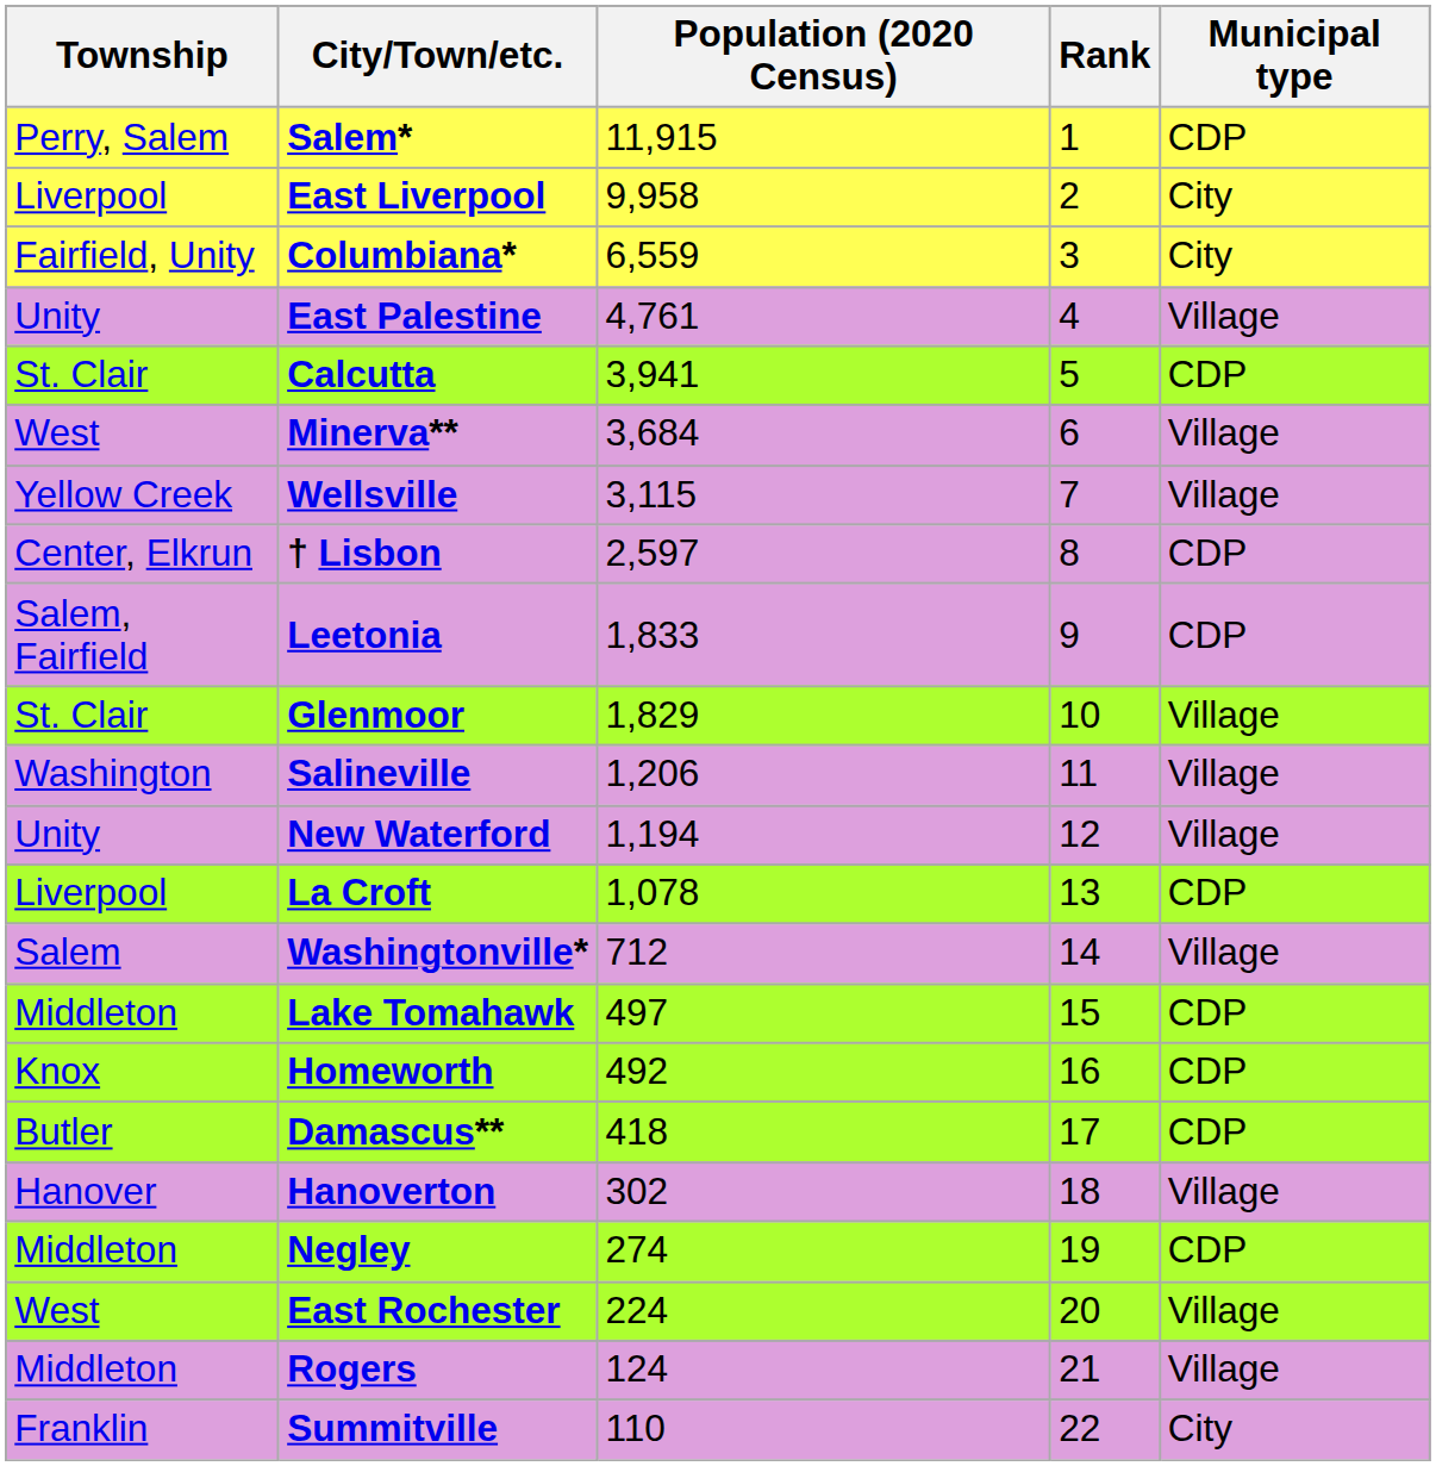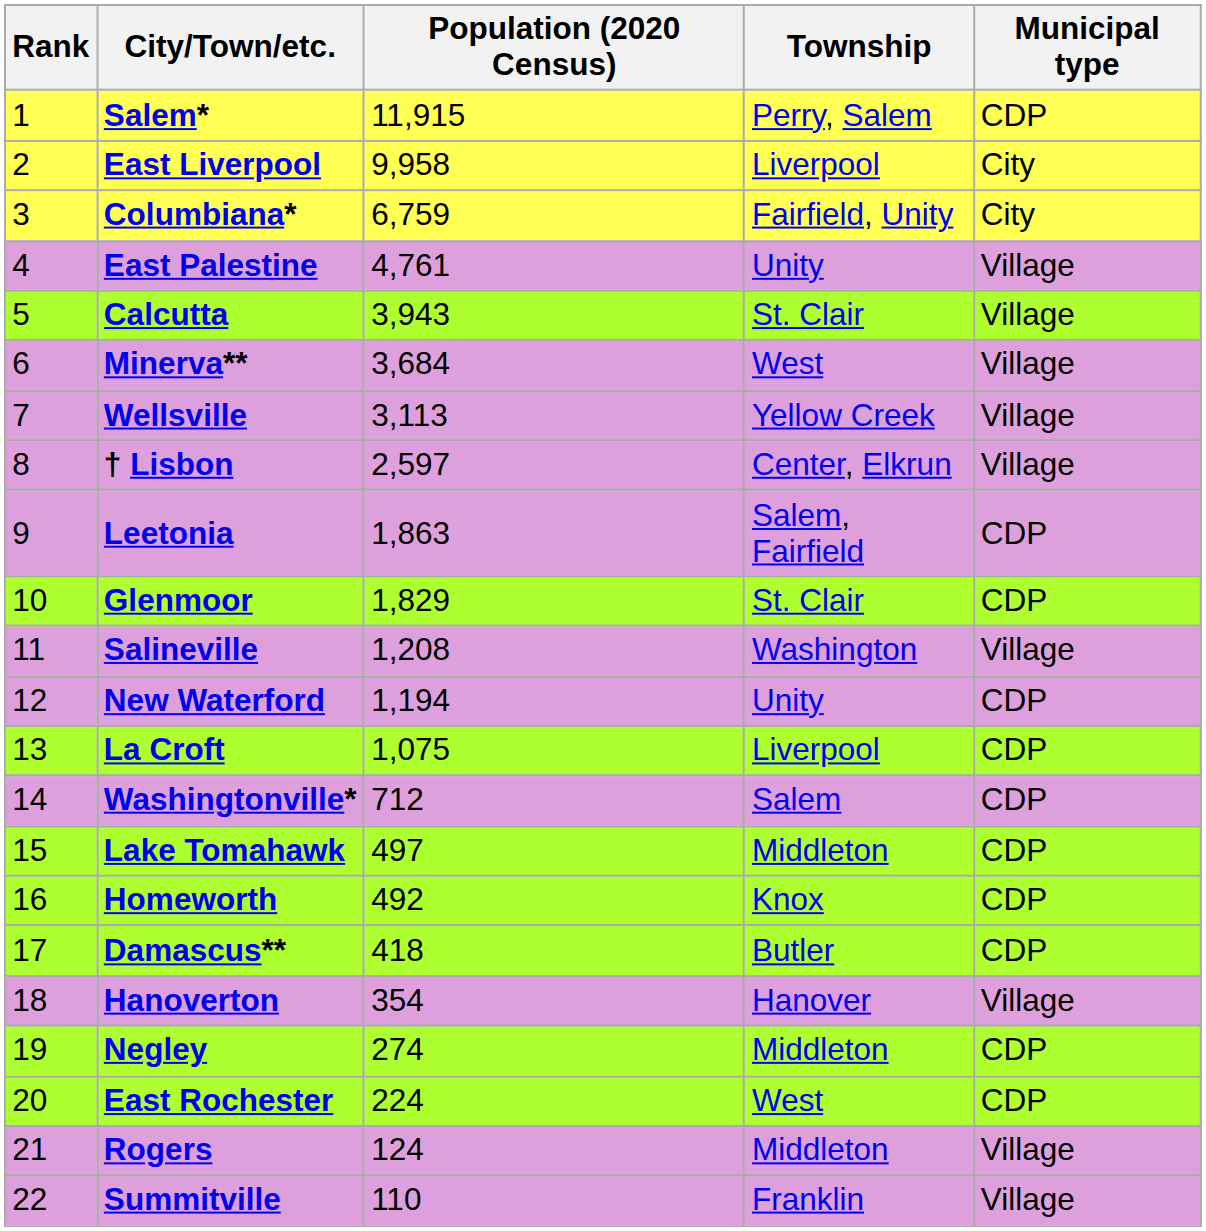 <table class="wikitable sortable">
 <tr>
-<th>Township</th>
+<th>Rank</th>
 <th>City/Town/etc.</th>
 <th>Population (2020 Census)</th>
-<th>Rank</th>
+<th>Township</th>
 <th>Municipal type</th>
 </tr>
 <tr style="background-color:#FFFF54;">
-<td><a href='#'>Perry</a>, <a href='#'>Salem</a></td>
+<td>1</td>
 <td><strong><a href='#'>Salem</a>*</strong></td>
 <td>11,915</td>
-<td>1</td>
+<td><a href='#'>Perry</a>, <a href='#'>Salem</a></td>
 <td>CDP</td>
 </tr>
 <tr style="background-color:#FFFF54;">
-<td><a href='#'>Liverpool</a></td>
+<td>2</td>
 <td><strong><a href='#'>East Liverpool</a></strong></td>
 <td>9,958</td>
-<td>2</td>
+<td><a href='#'>Liverpool</a></td>
 <td>City</td>
 </tr>
 <tr style="background-color:#FFFF54;">
+<td>3</td>
+<td><strong><a href='#'>Columbiana</a>*</strong></td>
+<td>6,759</td>
 <td><a href='#'>Fairfield</a>, <a href='#'>Unity</a></td>
-<td><strong><a href='#'>Columbiana</a>*</strong></td>
-<td>6,559</td>
-<td>3</td>
 <td>City</td>
 </tr>
 <tr style="background-color:#DDA0DD;">
-<td><a href='#'>Unity</a></td>
+<td>4</td>
 <td><strong><a href='#'>East Palestine</a></strong></td>
 <td>4,761</td>
-<td>4</td>
+<td><a href='#'>Unity</a></td>
 <td>Village</td>
 </tr>
 <tr style="background-color:#ADFF2F;">
+<td>5</td>
+<td><strong><a href='#'>Calcutta</a></strong></td>
+<td>3,943</td>
 <td><a href='#'>St. Clair</a></td>
-<td><strong><a href='#'>Calcutta</a></strong></td>
-<td>3,941</td>
-<td>5</td>
+<td>Village</td>
+</tr>
+<tr style="background-color:#DDA0DD;">
+<td>6</td>
+<td><strong><a href='#'>Minerva</a>**</strong></td>
+<td>3,684</td>
+<td><a href='#'>West</a></td>
+<td>Village</td>
+</tr>
+<tr style="background-color:#DDA0DD;">
+<td>7</td>
+<td><strong><a href='#'>Wellsville</a></strong></td>
+<td>3,113</td>
+<td><a href='#'>Yellow Creek</a></td>
+<td>Village</td>
+</tr>
+<tr style="background-color:#DDA0DD;">
+<td>8</td>
+<td><strong>† <a href='#'>Lisbon</a></strong></td>
+<td>2,597</td>
+<td><a href='#'>Center</a>, <a href='#'>Elkrun</a></td>
+<td>Village</td>
+</tr>
+<tr style="background-color:#DDA0DD;">
+<td>9</td>
+<td><strong><a href='#'>Leetonia</a></strong></td>
+<td>1,863</td>
+<td><a href='#'>Salem</a>, <a href='#'>Fairfield</a></td>
+<td>CDP</td>
+</tr>
+<tr style="background-color:#ADFF2F;">
+<td>10</td>
+<td><strong><a href='#'>Glenmoor</a></strong></td>
+<td>1,829</td>
+<td><a href='#'>St. Clair</a></td>
 <td>CDP</td>
 </tr>
 <tr style="background-color:#DDA0DD;">
-<td><a href='#'>West</a></td>
-<td><strong><a href='#'>Minerva</a>**</strong></td>
-<td>3,684</td>
-<td>6</td>
+<td>11</td>
+<td><strong><a href='#'>Salineville</a></strong></td>
+<td>1,208</td>
+<td><a href='#'>Washington</a></td>
 <td>Village</td>
 </tr>
 <tr style="background-color:#DDA0DD;">
-<td><a href='#'>Yellow Creek</a></td>
-<td><strong><a href='#'>Wellsville</a></strong></td>
-<td>3,115</td>
-<td>7</td>
+<td>12</td>
+<td><strong><a href='#'>New Waterford</a></strong></td>
+<td>1,194</td>
+<td><a href='#'>Unity</a></td>
+<td>CDP</td>
+</tr>
+<tr style="background-color:#ADFF2F;">
+<td>13</td>
+<td><strong><a href='#'>La Croft</a></strong></td>
+<td>1,075</td>
+<td><a href='#'>Liverpool</a></td>
+<td>CDP</td>
+</tr>
+<tr style="background-color:#DDA0DD;">
+<td>14</td>
+<td><strong><a href='#'>Washingtonville</a>*</strong></td>
+<td>712</td>
+<td><a href='#'>Salem</a></td>
+<td>CDP</td>
+</tr>
+<tr style="background-color:#ADFF2F;">
+<td>15</td>
+<td><strong><a href='#'>Lake Tomahawk</a></strong></td>
+<td>497</td>
+<td><a href='#'>Middleton</a></td>
+<td>CDP</td>
+</tr>
+<tr style="background-color:#ADFF2F;">
+<td>16</td>
+<td><strong><a href='#'>Homeworth</a></strong></td>
+<td>492</td>
+<td><a href='#'>Knox</a></td>
+<td>CDP</td>
+</tr>
+<tr style="background-color:#ADFF2F;">
+<td>17</td>
+<td><strong><a href='#'>Damascus</a>**</strong></td>
+<td>418</td>
+<td><a href='#'>Butler</a></td>
+<td>CDP</td>
+</tr>
+<tr style="background-color:#DDA0DD;">
+<td>18</td>
+<td><strong><a href='#'>Hanoverton</a></strong></td>
+<td>354</td>
+<td><a href='#'>Hanover</a></td>
+<td>Village</td>
+</tr>
+<tr style="background-color:#ADFF2F;">
+<td>19</td>
+<td><strong><a href='#'>Negley</a></strong></td>
+<td>274</td>
+<td><a href='#'>Middleton</a></td>
+<td>CDP</td>
+</tr>
+<tr style="background-color:#ADFF2F;">
+<td>20</td>
+<td><strong><a href='#'>East Rochester</a></strong></td>
+<td>224</td>
+<td><a href='#'>West</a></td>
+<td>CDP</td>
+</tr>
+<tr style="background-color:#DDA0DD;">
+<td>21</td>
+<td><strong><a href='#'>Rogers</a></strong></td>
+<td>124</td>
+<td><a href='#'>Middleton</a></td>
 <td>Village</td>
 </tr>
 <tr style="background-color:#DDA0DD;">
-<td><a href='#'>Center</a>, <a href='#'>Elkrun</a></td>
-<td><strong>† <a href='#'>Lisbon</a></strong></td>
-<td>2,597</td>
-<td>8</td>
-<td>CDP</td>
-</tr>
-<tr style="background-color:#DDA0DD;">
-<td><a href='#'>Salem</a>, <a href='#'>Fairfield</a></td>
-<td><strong><a href='#'>Leetonia</a></strong></td>
-<td>1,833</td>
-<td>9</td>
-<td>CDP</td>
-</tr>
-<tr style="background-color:#ADFF2F;">
-<td><a href='#'>St. Clair</a></td>
-<td><strong><a href='#'>Glenmoor</a></strong></td>
-<td>1,829</td>
-<td>10</td>
+<td>22</td>
+<td><strong><a href='#'>Summitville</a></strong></td>
+<td>110</td>
+<td><a href='#'>Franklin</a></td>
 <td>Village</td>
 </tr>
-<tr style="background-color:#DDA0DD;">
-<td><a href='#'>Washington</a></td>
-<td><strong><a href='#'>Salineville</a></strong></td>
-<td>1,206</td>
-<td>11</td>
-<td>Village</td>
-</tr>
-<tr style="background-color:#DDA0DD;">
-<td><a href='#'>Unity</a></td>
-<td><strong><a href='#'>New Waterford</a></strong></td>
-<td>1,194</td>
-<td>12</td>
-<td>Village</td>
-</tr>
-<tr style="background-color:#ADFF2F;">
-<td><a href='#'>Liverpool</a></td>
-<td><strong><a href='#'>La Croft</a></strong></td>
-<td>1,078</td>
-<td>13</td>
-<td>CDP</td>
-</tr>
-<tr style="background-color:#DDA0DD;">
-<td><a href='#'>Salem</a></td>
-<td><strong><a href='#'>Washingtonville</a>*</strong></td>
-<td>712</td>
-<td>14</td>
-<td>Village</td>
-</tr>
-<tr style="background-color:#ADFF2F;">
-<td><a href='#'>Middleton</a></td>
-<td><strong><a href='#'>Lake Tomahawk</a></strong></td>
-<td>497</td>
-<td>15</td>
-<td>CDP</td>
-</tr>
-<tr style="background-color:#ADFF2F;">
-<td><a href='#'>Knox</a></td>
-<td><strong><a href='#'>Homeworth</a></strong></td>
-<td>492</td>
-<td>16</td>
-<td>CDP</td>
-</tr>
-<tr style="background-color:#ADFF2F;">
-<td><a href='#'>Butler</a></td>
-<td><strong><a href='#'>Damascus</a>**</strong></td>
-<td>418</td>
-<td>17</td>
-<td>CDP</td>
-</tr>
-<tr style="background-color:#DDA0DD;">
-<td><a href='#'>Hanover</a></td>
-<td><strong><a href='#'>Hanoverton</a></strong></td>
-<td>302</td>
-<td>18</td>
-<td>Village</td>
-</tr>
-<tr style="background-color:#ADFF2F;">
-<td><a href='#'>Middleton</a></td>
-<td><strong><a href='#'>Negley</a></strong></td>
-<td>274</td>
-<td>19</td>
-<td>CDP</td>
-</tr>
-<tr style="background-color:#ADFF2F;">
-<td><a href='#'>West</a></td>
-<td><strong><a href='#'>East Rochester</a></strong></td>
-<td>224</td>
-<td>20</td>
-<td>Village</td>
-</tr>
-<tr style="background-color:#DDA0DD;">
-<td><a href='#'>Middleton</a></td>
-<td><strong><a href='#'>Rogers</a></strong></td>
-<td>124</td>
-<td>21</td>
-<td>Village</td>
-</tr>
-<tr style="background-color:#DDA0DD;">
-<td><a href='#'>Franklin</a></td>
-<td><strong><a href='#'>Summitville</a></strong></td>
-<td>110</td>
-<td>22</td>
-<td>City</td>
-</tr>
 </table>
